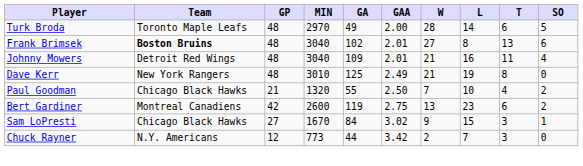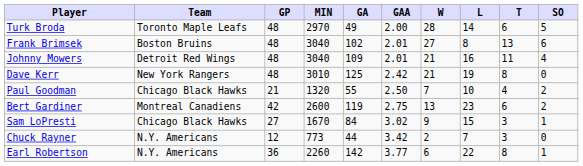 <table class="wikitable">
 <tr>
 <th style="background:#ddf; width:20%;">Player</th>
 <th style="background:#ddf; width:20%;">Team</th>
 <th style="background:#ddf; width:6%;">GP</th>
 <th style="background:#ddf; width:6%;">MIN</th>
 <th style="background:#ddf; width:6%;">GA</th>
 <th style="background:#ddf; width:6%;">GAA</th>
 <th style="background:#ddf; width:6%;">W</th>
 <th style="background:#ddf; width:6%;">L</th>
 <th style="background:#ddf; width:6%;">T</th>
 <th style="background:#ddf; width:6%;">SO</th>
 </tr>
 <tr>
 <td><a href='#'>Turk Broda</a></td>
 <td>Toronto Maple Leafs</td>
 <td>48</td>
 <td>2970</td>
 <td>49</td>
 <td>2.00</td>
 <td>28</td>
 <td>14</td>
 <td>6</td>
 <td>5</td>
 </tr>
 <tr>
 <td><a href='#'>Frank Brimsek</a></td>
-<td><strong>Boston Bruins</strong></td>
+<td>Boston Bruins</td>
 <td>48</td>
 <td>3040</td>
 <td>102</td>
 <td>2.01</td>
 <td>27</td>
 <td>8</td>
 <td>13</td>
 <td>6</td>
 </tr>
 <tr>
 <td><a href='#'>Johnny Mowers</a></td>
 <td>Detroit Red Wings</td>
 <td>48</td>
 <td>3040</td>
 <td>109</td>
 <td>2.01</td>
 <td>21</td>
 <td>16</td>
 <td>11</td>
 <td>4</td>
 </tr>
 <tr>
 <td><a href='#'>Dave Kerr</a></td>
 <td>New York Rangers</td>
 <td>48</td>
 <td>3010</td>
 <td>125</td>
-<td>2.49</td>
+<td>2.42</td>
 <td>21</td>
 <td>19</td>
 <td>8</td>
 <td>0</td>
 </tr>
 <tr>
 <td><a href='#'>Paul Goodman</a></td>
 <td>Chicago Black Hawks</td>
 <td>21</td>
 <td>1320</td>
 <td>55</td>
 <td>2.50</td>
 <td>7</td>
 <td>10</td>
 <td>4</td>
 <td>2</td>
 </tr>
 <tr>
 <td><a href='#'>Bert Gardiner</a></td>
 <td>Montreal Canadiens</td>
 <td>42</td>
 <td>2600</td>
 <td>119</td>
 <td>2.75</td>
 <td>13</td>
 <td>23</td>
 <td>6</td>
 <td>2</td>
 </tr>
 <tr>
 <td><a href='#'>Sam LoPresti</a></td>
 <td>Chicago Black Hawks</td>
 <td>27</td>
 <td>1670</td>
 <td>84</td>
 <td>3.02</td>
 <td>9</td>
 <td>15</td>
 <td>3</td>
 <td>1</td>
 </tr>
 <tr>
 <td><a href='#'>Chuck Rayner</a></td>
 <td>N.Y. Americans</td>
 <td>12</td>
 <td>773</td>
 <td>44</td>
 <td>3.42</td>
 <td>2</td>
 <td>7</td>
 <td>3</td>
 <td>0</td>
 </tr>
+<tr>
+<td><a href='#'>Earl Robertson</a></td>
+<td>N.Y. Americans</td>
+<td>36</td>
+<td>2260</td>
+<td>142</td>
+<td>3.77</td>
+<td>6</td>
+<td>22</td>
+<td>8</td>
+<td>1</td>
+</tr>
 </table>
